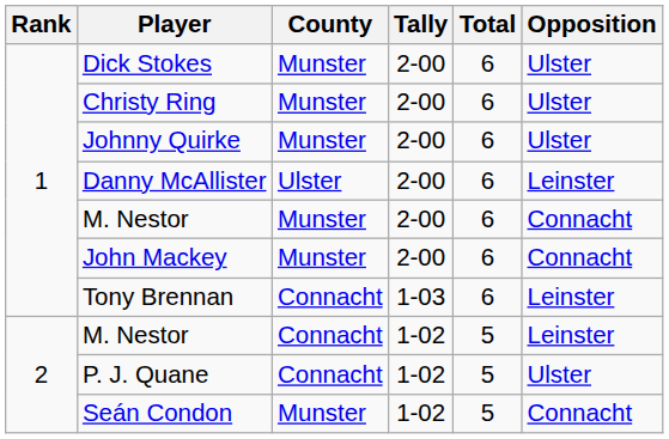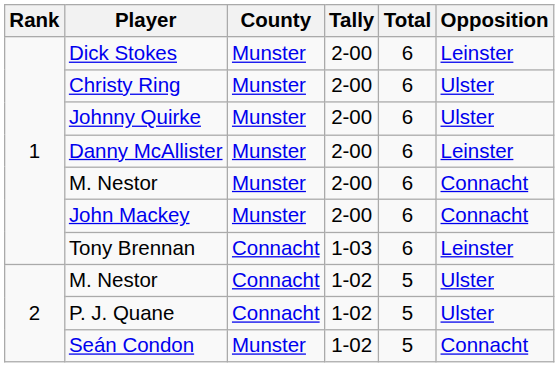 <table class="wikitable">
 <tr>
 <th>Rank</th>
 <th>Player</th>
 <th>County</th>
 <th>Tally</th>
 <th>Total</th>
 <th>Opposition</th>
 </tr>
 <tr>
 <td rowspan=7 align=center>1</td>
 <td><a href='#'>Dick Stokes</a></td>
 <td><a href='#'>Munster</a></td>
 <td align=center>2-00</td>
 <td align=center>6</td>
-<td><a href='#'>Ulster</a></td>
+<td><a href='#'>Leinster</a></td>
 </tr>
 <tr>
 <td><a href='#'>Christy Ring</a></td>
 <td><a href='#'>Munster</a></td>
 <td align=center>2-00</td>
 <td align=center>6</td>
 <td><a href='#'>Ulster</a></td>
 </tr>
 <tr>
 <td><a href='#'>Johnny Quirke</a></td>
 <td><a href='#'>Munster</a></td>
 <td align=center>2-00</td>
 <td align=center>6</td>
 <td><a href='#'>Ulster</a></td>
 </tr>
 <tr>
 <td><a href='#'>Danny McAllister</a></td>
-<td><a href='#'>Ulster</a></td>
+<td><a href='#'>Munster</a></td>
 <td align=center>2-00</td>
 <td align=center>6</td>
 <td><a href='#'>Leinster</a></td>
 </tr>
 <tr>
 <td>M. Nestor</td>
 <td><a href='#'>Munster</a></td>
 <td align=center>2-00</td>
 <td align=center>6</td>
 <td><a href='#'>Connacht</a></td>
 </tr>
 <tr>
 <td><a href='#'>John Mackey</a></td>
 <td><a href='#'>Munster</a></td>
 <td align=center>2-00</td>
 <td align=center>6</td>
 <td><a href='#'>Connacht</a></td>
 </tr>
 <tr>
 <td>Tony Brennan</td>
 <td><a href='#'>Connacht</a></td>
 <td align=center>1-03</td>
 <td align=center>6</td>
 <td><a href='#'>Leinster</a></td>
 </tr>
 <tr>
 <td rowspan=3 align=center>2</td>
 <td>M. Nestor</td>
 <td><a href='#'>Connacht</a></td>
 <td align=center>1-02</td>
 <td align=center>5</td>
-<td><a href='#'>Leinster</a></td>
+<td><a href='#'>Ulster</a></td>
 </tr>
 <tr>
 <td>P. J. Quane</td>
 <td><a href='#'>Connacht</a></td>
 <td align=center>1-02</td>
 <td align=center>5</td>
 <td><a href='#'>Ulster</a></td>
 </tr>
 <tr>
 <td><a href='#'>Seán Condon</a></td>
 <td><a href='#'>Munster</a></td>
 <td align=center>1-02</td>
 <td align=center>5</td>
 <td><a href='#'>Connacht</a></td>
 </tr>
 </table>
